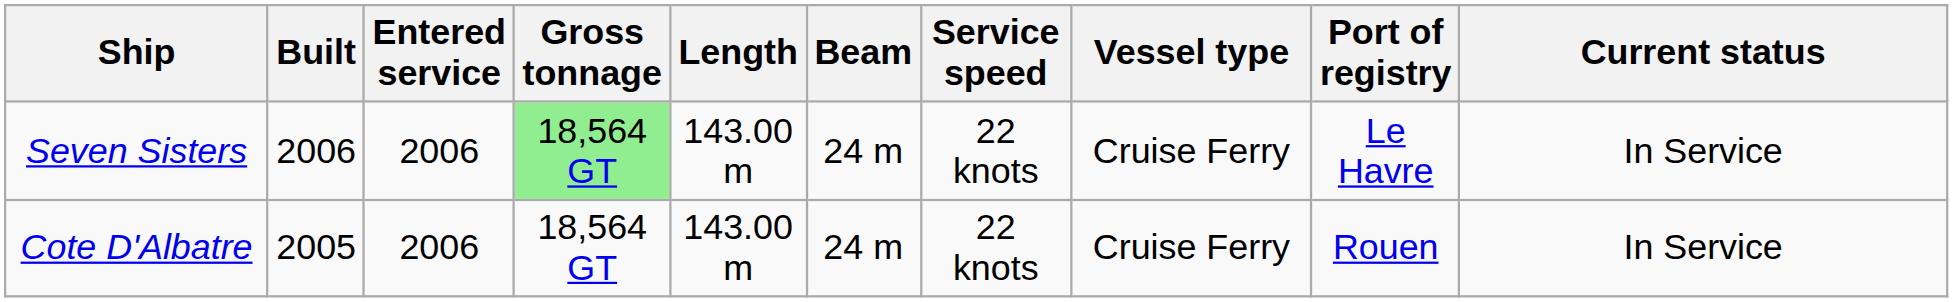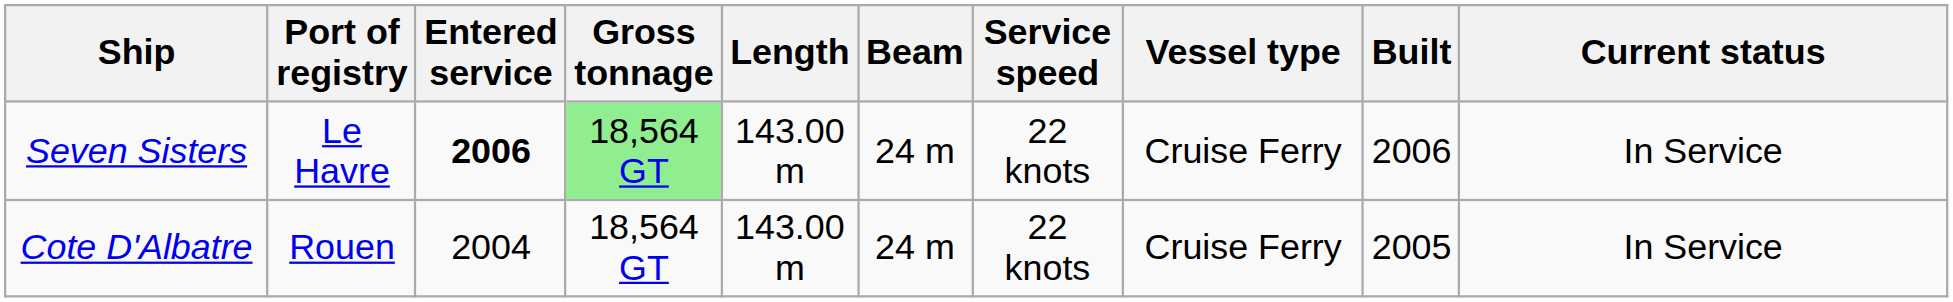 <table class="wikitable sortable" style="text-align:center;">
 <tr>
 <th scope="col" style="width:110px;">Ship</th>
-<th scope="col" style="width:5px;;">Built</th>
+<th scope="col" style="width:30px;">Port of registry</th>
 <th scope="col" style="width:3px;;">Entered service</th>
 <th data-sort-="" scope="col" style="width:10px;">Gross tonnage</th>
 <th scope="col" style="width:10px;">Length</th>
 <th scope="col" style="width:10px;">Beam</th>
 <th scope="col" style="width:60px;">Service speed</th>
 <th scope="col" style="width:100px;">Vessel type</th>
-<th scope="col" style="width:30px;">Port of registry</th>
+<th scope="col" style="width:5px;;">Built</th>
 <th scope="col" class="unsortable" style="width:210px;">Current status</th>
 </tr>
 <tr>
 <td><em><a href='#'>Seven Sisters</a></em></td>
-<td>2006</td>
-<td>2006</td>
+<td><a href='#'>Le Havre</a></td>
+<td><strong>2006</strong></td>
 <td style="background: lightgreen;">18,564 <a href='#'>GT</a></td>
 <td>143.00 m</td>
 <td>24 m</td>
 <td>22 knots</td>
 <td>Cruise Ferry</td>
-<td><a href='#'>Le Havre</a></td>
+<td>2006</td>
 <td>In Service</td>
 </tr>
 <tr>
 <td><em><a href='#'>Cote D'Albatre</a></em></td>
-<td>2005</td>
-<td>2006</td>
+<td><a href='#'>Rouen</a></td>
+<td>2004</td>
 <td>18,564 <a href='#'>GT</a></td>
 <td>143.00 m</td>
 <td>24 m</td>
 <td>22 knots</td>
 <td>Cruise Ferry</td>
-<td><a href='#'>Rouen</a></td>
+<td>2005</td>
 <td>In Service</td>
 </tr>
 </table>
